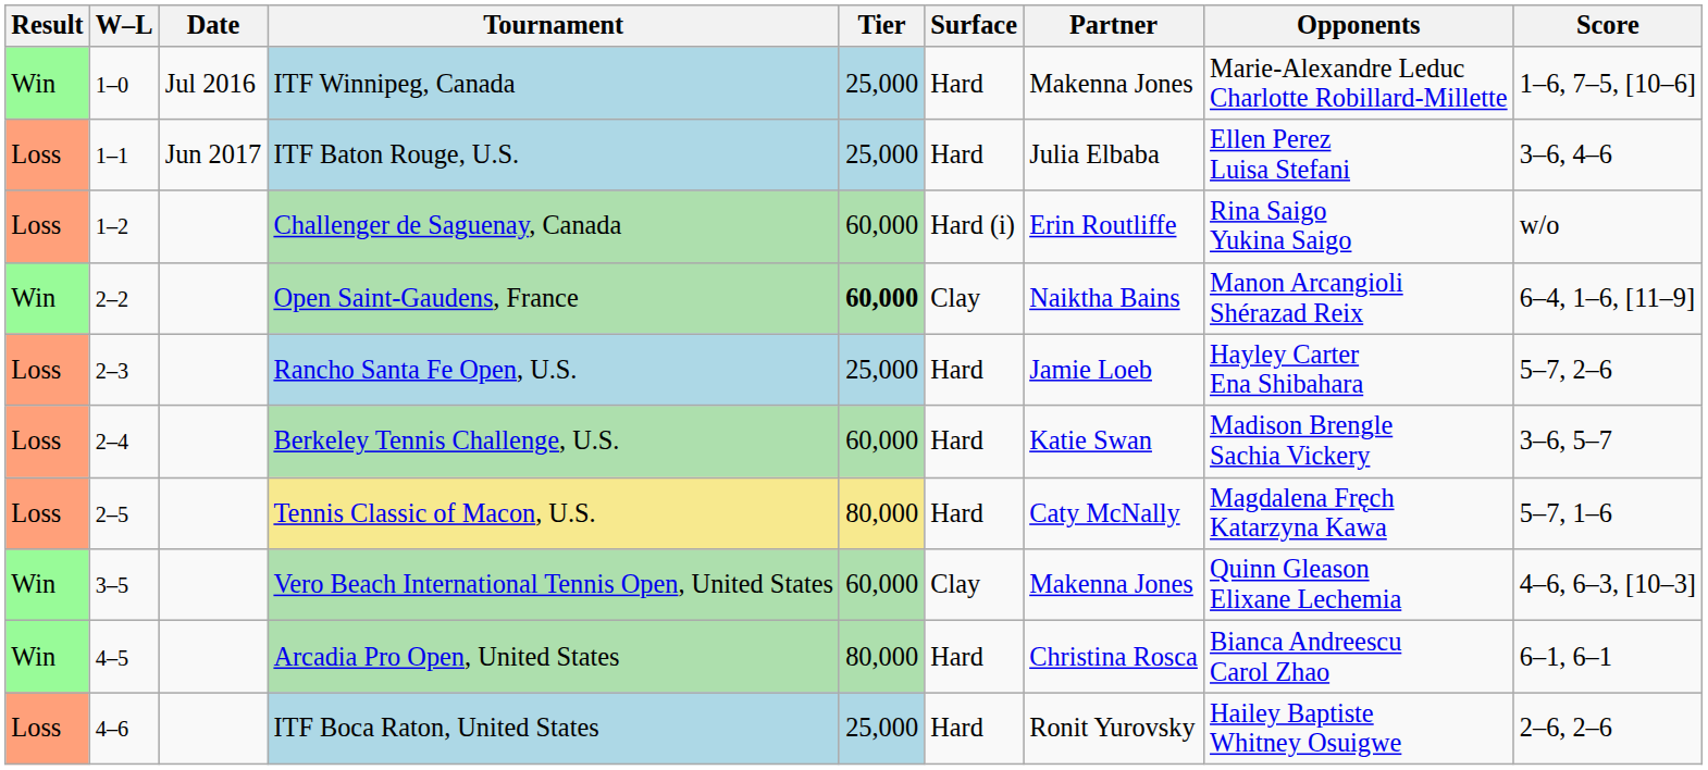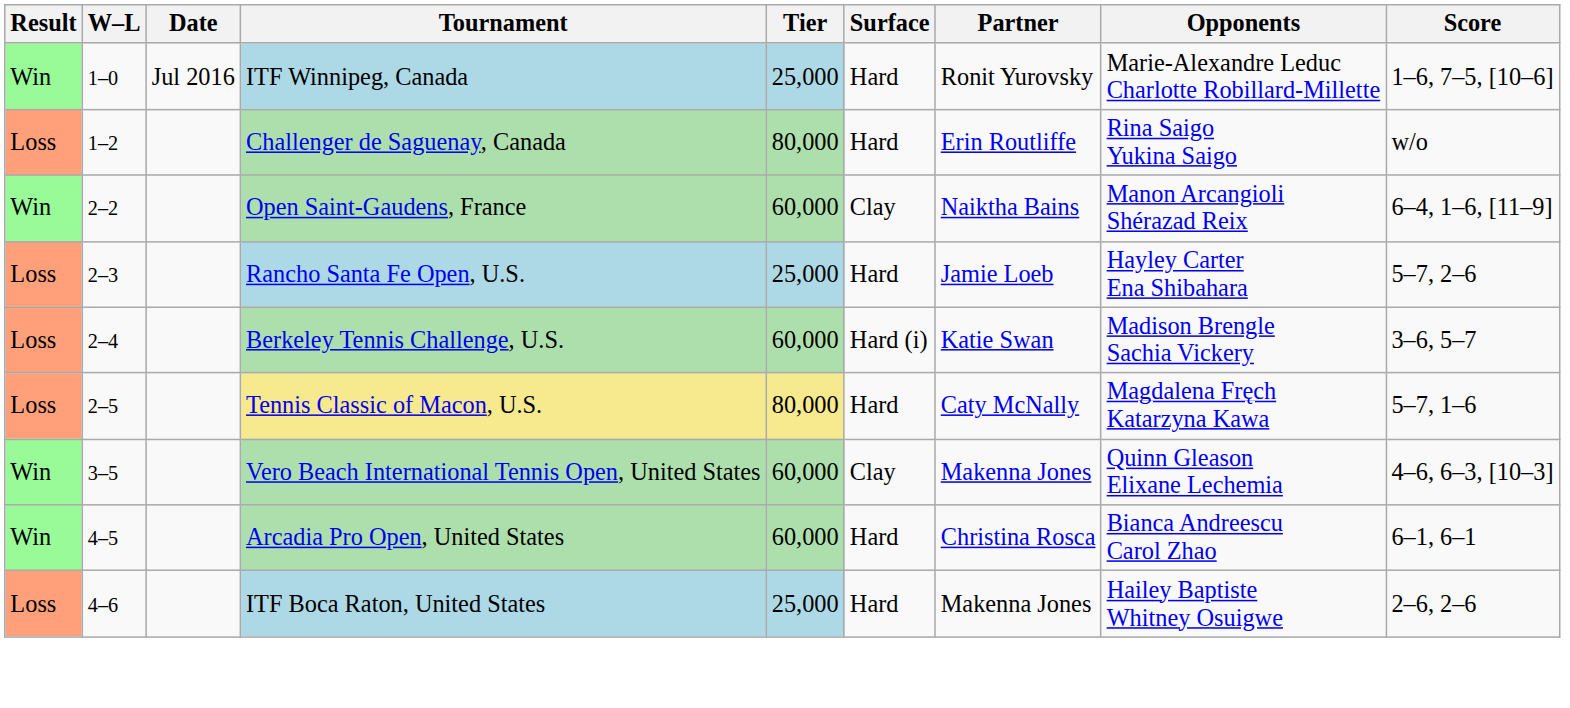 <table class="sortable wikitable">
 <tr>
 <th>Result</th>
 <th class="unsortable">W–L</th>
 <th>Date</th>
 <th>Tournament</th>
 <th>Tier</th>
 <th>Surface</th>
 <th>Partner</th>
 <th>Opponents</th>
 <th class="unsortable">Score</th>
 </tr>
 <tr>
 <td bgcolor=98FB98>Win</td>
 <td><small>1–0</small></td>
 <td>Jul 2016</td>
 <td style="background:lightblue;">ITF Winnipeg, Canada</td>
 <td style="background:lightblue;">25,000</td>
 <td>Hard</td>
-<td> Makenna Jones</td>
+<td> Ronit Yurovsky</td>
 <td> Marie-Alexandre Leduc <br>  <a href='#'>Charlotte Robillard-Millette</a></td>
 <td>1–6, 7–5, [10–6]</td>
-</tr>
-<tr>
-<td bgcolor=FFA07A>Loss</td>
-<td><small>1–1</small></td>
-<td>Jun 2017</td>
-<td style="background:lightblue;">ITF Baton Rouge, U.S.</td>
-<td style="background:lightblue;">25,000</td>
-<td>Hard</td>
-<td> Julia Elbaba</td>
-<td> <a href='#'>Ellen Perez</a> <br>  <a href='#'>Luisa Stefani</a></td>
-<td>3–6, 4–6</td>
 </tr>
 <tr>
 <td bgcolor=FFA07A>Loss</td>
 <td><small>1–2</small></td>
 <td><a href='#'></a></td>
 <td style="background:#addfad;"><a href='#'>Challenger de Saguenay</a>, Canada</td>
-<td style="background:#addfad;">60,000</td>
-<td>Hard (i)</td>
+<td style="background:#addfad;">80,000</td>
+<td>Hard</td>
 <td> <a href='#'>Erin Routliffe</a></td>
 <td> <a href='#'>Rina Saigo</a> <br>  <a href='#'>Yukina Saigo</a></td>
 <td>w/o</td>
 </tr>
 <tr>
 <td bgcolor=98FB98>Win</td>
 <td><small>2–2</small></td>
 <td><a href='#'></a></td>
 <td style="background:#addfad;"><a href='#'>Open Saint-Gaudens</a>, France</td>
-<td style="background:#addfad;"><strong>60,000</strong></td>
+<td style="background:#addfad;">60,000</td>
 <td>Clay</td>
 <td> <a href='#'>Naiktha Bains</a></td>
 <td> <a href='#'>Manon Arcangioli</a> <br>  <a href='#'>Shérazad Reix</a></td>
 <td>6–4, 1–6, [11–9]</td>
 </tr>
 <tr>
 <td style="background:#ffa07a;">Loss</td>
 <td><small>2–3</small></td>
 <td></td>
 <td style="background:lightblue;"><a href='#'>Rancho Santa Fe Open</a>, U.S.</td>
 <td style="background:lightblue;">25,000</td>
 <td>Hard</td>
 <td> <a href='#'>Jamie Loeb</a></td>
 <td> <a href='#'>Hayley Carter</a> <br>  <a href='#'>Ena Shibahara</a></td>
 <td>5–7, 2–6</td>
 </tr>
 <tr>
 <td style="background:#ffa07a;">Loss</td>
 <td><small>2–4</small></td>
 <td><a href='#'></a></td>
 <td style="background:#addfad;"><a href='#'>Berkeley Tennis Challenge</a>, U.S.</td>
 <td style="background:#addfad;">60,000</td>
-<td>Hard</td>
+<td>Hard (i)</td>
 <td> <a href='#'>Katie Swan</a></td>
 <td> <a href='#'>Madison Brengle</a> <br>  <a href='#'>Sachia Vickery</a></td>
 <td>3–6, 5–7</td>
 </tr>
 <tr>
 <td style="background:#ffa07a;">Loss</td>
 <td><small>2–5</small></td>
 <td><a href='#'></a></td>
 <td style="background:#f7e98e;"><a href='#'>Tennis Classic of Macon</a>, U.S.</td>
 <td style="background:#f7e98e;">80,000</td>
 <td>Hard</td>
 <td> <a href='#'>Caty McNally</a></td>
 <td> <a href='#'>Magdalena Fręch</a> <br>  <a href='#'>Katarzyna Kawa</a></td>
 <td>5–7, 1–6</td>
 </tr>
 <tr>
 <td bgcolor=98FB98>Win</td>
 <td><small>3–5</small></td>
 <td><a href='#'></a></td>
 <td style="background:#addfad;"><a href='#'>Vero Beach International Tennis Open</a>, United States</td>
 <td style="background:#addfad;">60,000</td>
 <td>Clay</td>
 <td> <a href='#'>Makenna Jones</a></td>
 <td> <a href='#'>Quinn Gleason</a> <br>  <a href='#'>Elixane Lechemia</a></td>
 <td>4–6, 6–3, [10–3]</td>
 </tr>
 <tr>
 <td bgcolor=98FB98>Win</td>
 <td><small>4–5</small></td>
 <td></td>
 <td style="background:#addfad;"><a href='#'>Arcadia Pro Open</a>, United States</td>
-<td style="background:#addfad;">80,000</td>
+<td style="background:#addfad;">60,000</td>
 <td>Hard</td>
 <td> <a href='#'>Christina Rosca</a></td>
 <td> <a href='#'>Bianca Andreescu</a> <br>  <a href='#'>Carol Zhao</a></td>
 <td>6–1, 6–1</td>
 </tr>
 <tr>
 <td style="background:#ffa07a;">Loss</td>
 <td><small>4–6</small></td>
 <td></td>
 <td style="background:lightblue;">ITF Boca Raton, United States</td>
 <td style="background:lightblue;">25,000</td>
 <td>Hard</td>
-<td> Ronit Yurovsky</td>
+<td> Makenna Jones</td>
 <td> <a href='#'>Hailey Baptiste</a> <br>  <a href='#'>Whitney Osuigwe</a></td>
 <td>2–6, 2–6</td>
 </tr>
 </table>
